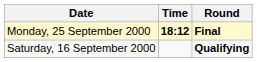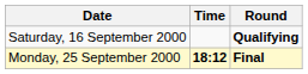 <table class="wikitable">
 <tr>
 <th>Date</th>
 <th>Time</th>
 <th>Round</th>
 </tr>
+<tr>
+<td>Saturday, 16 September 2000</td>
+<td></td>
+<td><strong>Qualifying</strong></td>
+</tr>
 <tr style=background:lemonchiffon>
 <td>Monday, 25 September 2000</td>
 <td><strong>18:12</strong></td>
 <td><strong>Final</strong></td>
 </tr>
-<tr>
-<td>Saturday, 16 September 2000</td>
-<td></td>
-<td><strong>Qualifying</strong></td>
-</tr>
 </table>
